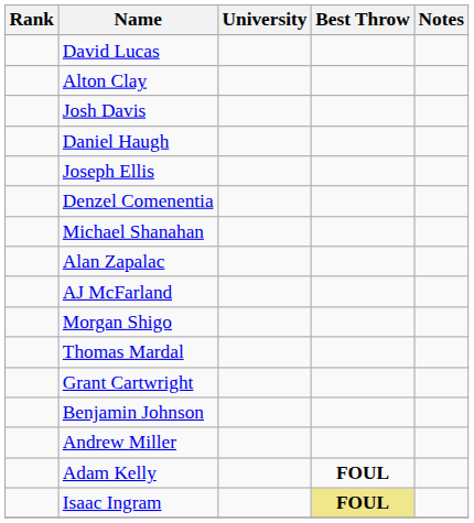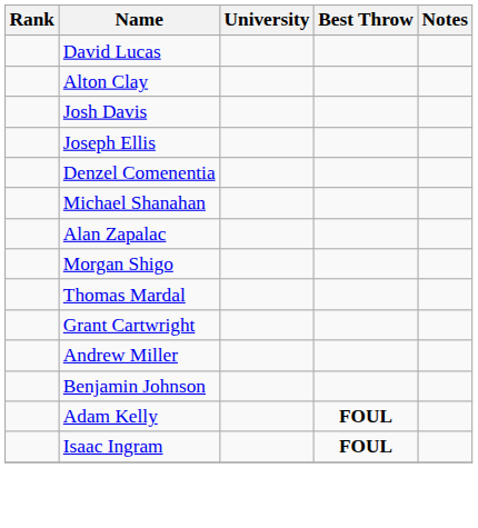 <table class="wikitable sortable" style="text-align:center">
 <tr>
 <th>Rank</th>
 <th>Name</th>
 <th>University</th>
 <th>Best Throw</th>
 <th>Notes</th>
 </tr>
 <tr>
 <td></td>
 <td align=left><a href='#'>David Lucas</a></td>
 <td></td>
 <td><strong></strong></td>
 <td> </td>
 </tr>
 <tr>
 <td></td>
 <td align=left><a href='#'>Alton Clay</a></td>
 <td></td>
 <td><strong></strong></td>
 <td></td>
 </tr>
 <tr>
 <td></td>
 <td align=left><a href='#'>Josh Davis</a></td>
-<td></td>
-<td><strong></strong></td>
-<td></td>
-</tr>
-<tr>
-<td></td>
-<td align=left><a href='#'>Daniel Haugh</a></td>
 <td></td>
 <td><strong></strong></td>
 <td></td>
 </tr>
 <tr>
 <td></td>
 <td align=left><a href='#'>Joseph Ellis</a></td>
 <td></td>
 <td><strong></strong></td>
 <td></td>
 </tr>
 <tr>
 <td></td>
 <td align=left><a href='#'>Denzel Comenentia</a></td>
 <td></td>
 <td><strong></strong></td>
 <td></td>
 </tr>
 <tr>
 <td></td>
 <td align=left><a href='#'>Michael Shanahan</a></td>
 <td></td>
 <td><strong></strong></td>
 <td></td>
 </tr>
 <tr>
 <td></td>
 <td align=left><a href='#'>Alan Zapalac</a></td>
 <td></td>
 <td><strong></strong></td>
 <td></td>
 </tr>
 <tr>
 <td></td>
-<td align=left><a href='#'>AJ McFarland</a></td>
-<td></td>
-<td><strong></strong></td>
-<td></td>
-</tr>
-<tr>
-<td></td>
 <td align=left><a href='#'>Morgan Shigo</a></td>
 <td></td>
 <td><strong></strong></td>
 <td></td>
 </tr>
 <tr>
 <td></td>
 <td align=left><a href='#'>Thomas Mardal</a></td>
 <td></td>
 <td><strong></strong></td>
 <td></td>
 </tr>
 <tr>
 <td></td>
 <td align=left><a href='#'>Grant Cartwright</a></td>
 <td></td>
 <td><strong></strong></td>
 <td></td>
 </tr>
 <tr>
 <td></td>
-<td align=left><a href='#'>Benjamin Johnson</a></td>
+<td align=left><a href='#'>Andrew Miller</a></td>
 <td></td>
 <td><strong></strong></td>
 <td></td>
 </tr>
 <tr>
 <td></td>
-<td align=left><a href='#'>Andrew Miller</a></td>
+<td align=left><a href='#'>Benjamin Johnson</a></td>
 <td></td>
 <td><strong></strong></td>
 <td></td>
 </tr>
 <tr>
 <td></td>
 <td align=left><a href='#'>Adam Kelly</a></td>
 <td></td>
 <td><strong>FOUL</strong></td>
 <td></td>
 </tr>
 <tr>
 <td></td>
 <td align=left><a href='#'>Isaac Ingram</a></td>
 <td></td>
-<td style="background: khaki;"><strong>FOUL</strong></td>
+<td><strong>FOUL</strong></td>
 <td></td>
 </tr>
 <tr>
 </tr>
 </table>
